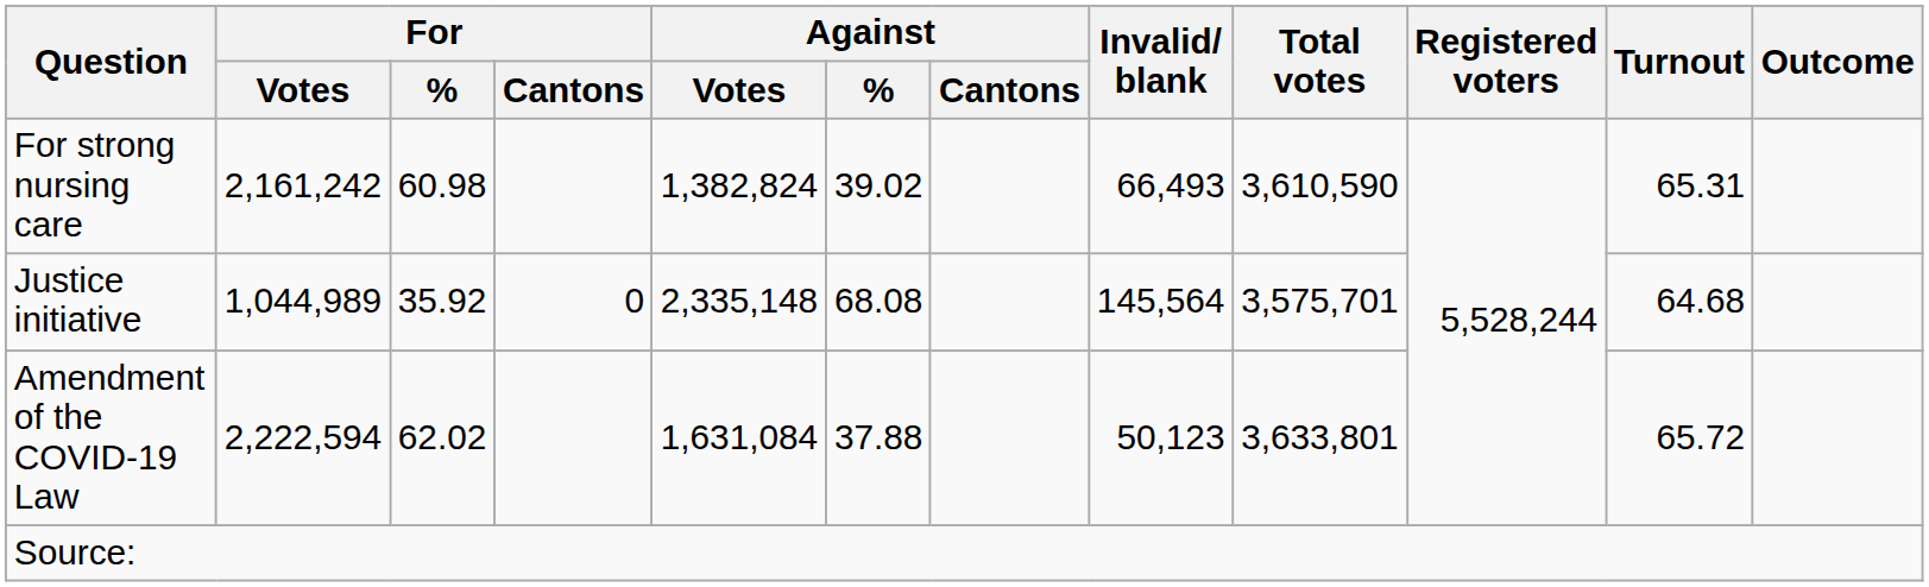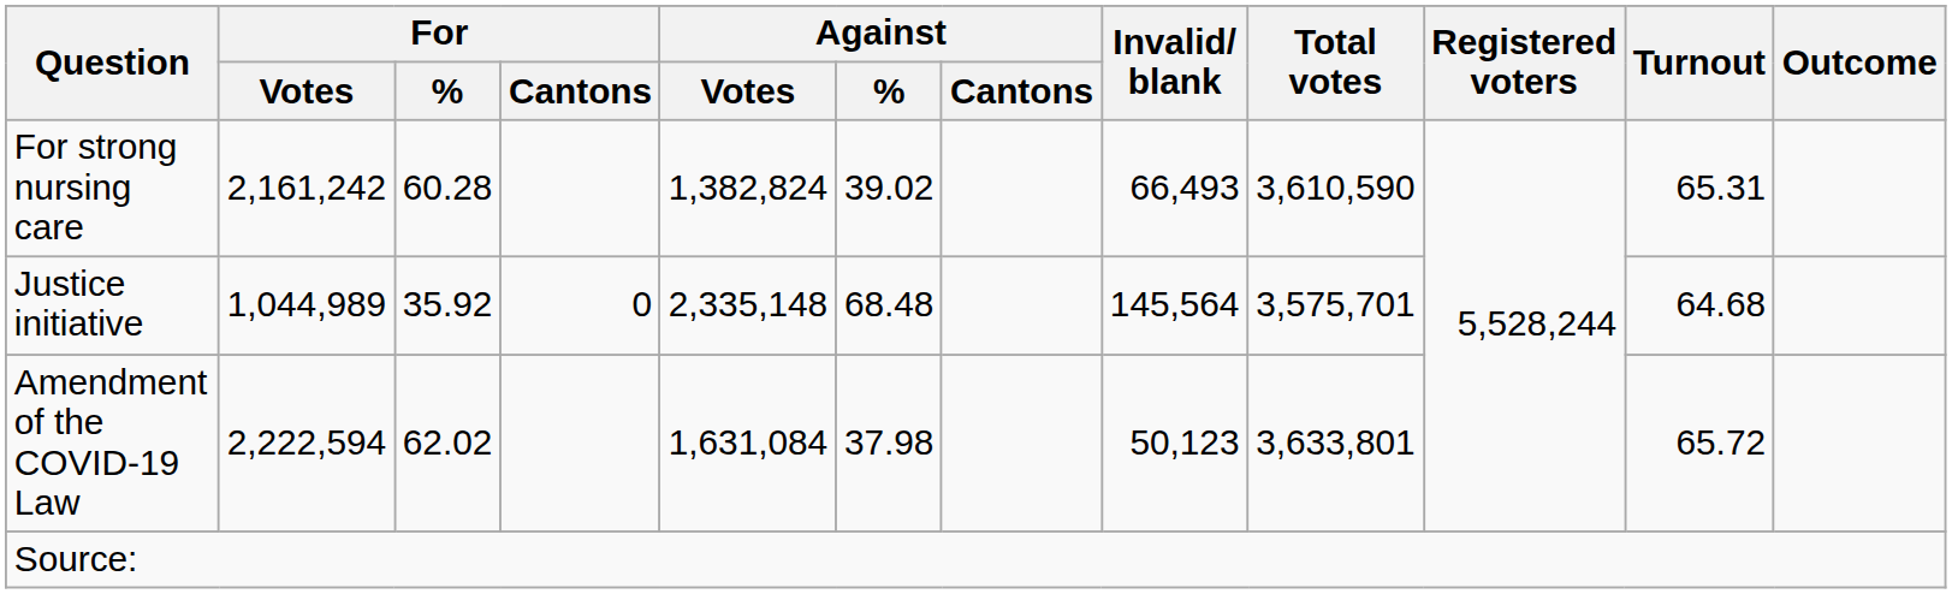 <table class=wikitable style=text-align:right>
 <tr>
 <th rowspan=2>Question</th>
 <th colspan=3>For</th>
 <th colspan=3>Against</th>
 <th rowspan=2>Invalid/<br>blank</th>
 <th rowspan=2>Total<br>votes</th>
 <th rowspan=2>Registered<br>voters</th>
 <th rowspan=2>Turnout</th>
 <th rowspan=2>Outcome</th>
 </tr>
 <tr>
 <th>Votes</th>
 <th>%</th>
 <th>Cantons</th>
 <th>Votes</th>
 <th>%</th>
 <th>Cantons</th>
 </tr>
 <tr>
 <td align=left>For strong nursing care</td>
 <td>2,161,242</td>
-<td>60.98</td>
+<td>60.28</td>
 <td></td>
 <td>1,382,824</td>
 <td>39.02</td>
 <td></td>
 <td>66,493</td>
 <td>3,610,590</td>
 <td rowspan=3>5,528,244</td>
 <td>65.31</td>
 <td></td>
 </tr>
 <tr>
 <td align=left>Justice initiative</td>
 <td>1,044,989</td>
 <td>35.92</td>
 <td>0</td>
 <td>2,335,148</td>
-<td>68.08</td>
+<td>68.48</td>
 <td></td>
 <td>145,564</td>
 <td>3,575,701</td>
 <td>64.68</td>
 <td></td>
 </tr>
 <tr>
 <td align=left>Amendment of the COVID-19 Law</td>
 <td>2,222,594</td>
 <td>62.02</td>
 <td></td>
 <td>1,631,084</td>
-<td>37.88</td>
+<td>37.98</td>
 <td></td>
 <td>50,123</td>
 <td>3,633,801</td>
 <td>65.72</td>
 <td></td>
 </tr>
 <tr>
 <td colspan=14 align=left>Source: </td>
 </tr>
 </table>
